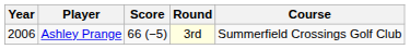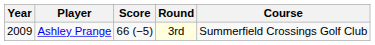 <table class="wikitable">
 <tr>
 <th>Year</th>
 <th>Player</th>
 <th>Score</th>
 <th>Round</th>
 <th>Course</th>
 </tr>
 <tr>
-<td>2006</td>
+<td>2009</td>
 <td><a href='#'>Ashley Prange</a></td>
 <td>66 (−5)</td>
 <td align=center style="background: lightyellow;">3rd</td>
 <td>Summerfield Crossings Golf Club</td>
 </tr>
 </table>
